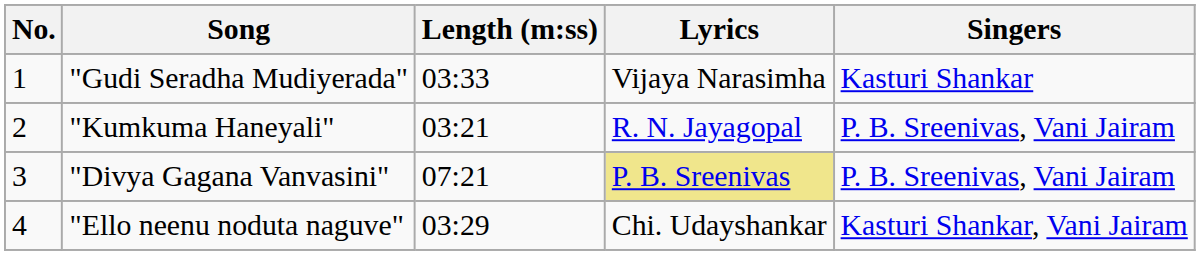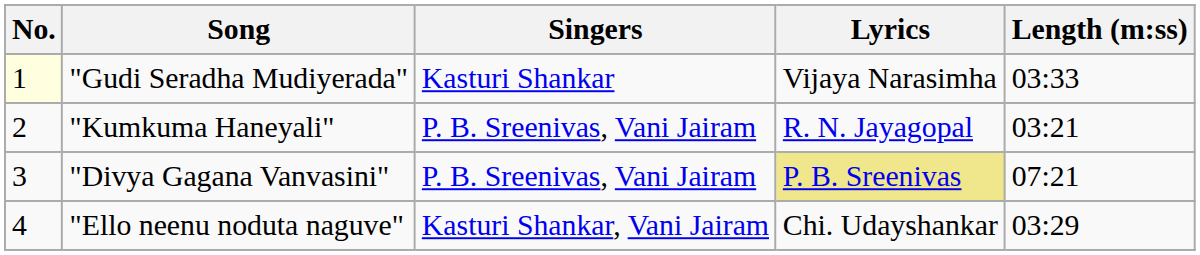 <table class="wikitable" style="font-size:95%;">
 <tr>
 <th>No.</th>
 <th>Song</th>
+<th>Singers</th>
+<th>Lyrics</th>
 <th>Length (m:ss)</th>
-<th>Lyrics</th>
-<th>Singers</th>
 </tr>
 <tr>
-<td>1</td>
+<td style="background: lightyellow;">1</td>
 <td>"Gudi Seradha Mudiyerada"</td>
+<td><a href='#'>Kasturi Shankar</a></td>
+<td>Vijaya Narasimha</td>
 <td>03:33</td>
-<td>Vijaya Narasimha</td>
-<td><a href='#'>Kasturi Shankar</a></td>
 </tr>
 <tr>
 <td>2</td>
 <td>"Kumkuma Haneyali"</td>
+<td><a href='#'>P. B. Sreenivas</a>, <a href='#'>Vani Jairam</a></td>
+<td><a href='#'>R. N. Jayagopal</a></td>
 <td>03:21</td>
-<td><a href='#'>R. N. Jayagopal</a></td>
-<td><a href='#'>P. B. Sreenivas</a>, <a href='#'>Vani Jairam</a></td>
 </tr>
 <tr>
 <td>3</td>
 <td>"Divya Gagana Vanvasini"</td>
+<td><a href='#'>P. B. Sreenivas</a>, <a href='#'>Vani Jairam</a></td>
+<td style="background: khaki;"><a href='#'>P. B. Sreenivas</a></td>
 <td>07:21</td>
-<td style="background: khaki;"><a href='#'>P. B. Sreenivas</a></td>
-<td><a href='#'>P. B. Sreenivas</a>, <a href='#'>Vani Jairam</a></td>
 </tr>
 <tr>
 <td>4</td>
 <td>"Ello neenu noduta naguve"</td>
+<td><a href='#'>Kasturi Shankar</a>, <a href='#'>Vani Jairam</a></td>
+<td>Chi. Udayshankar</td>
 <td>03:29</td>
-<td>Chi. Udayshankar</td>
-<td><a href='#'>Kasturi Shankar</a>, <a href='#'>Vani Jairam</a></td>
 </tr>
 </table>
